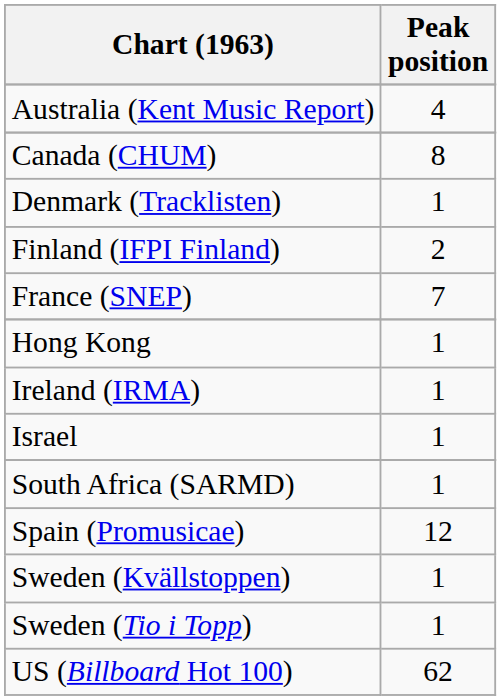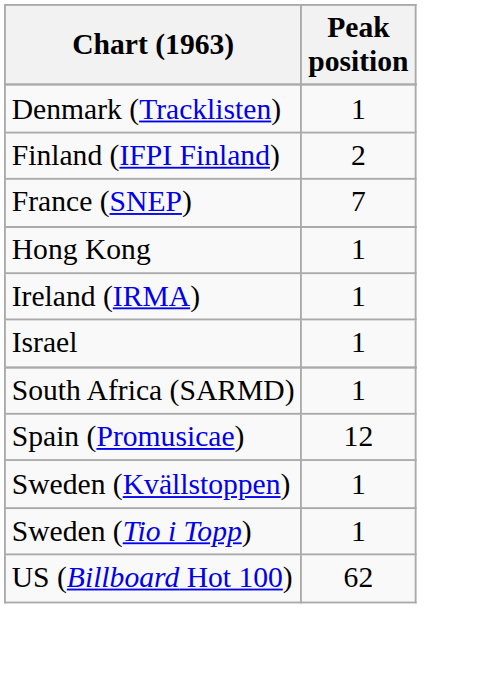 <table class="wikitable sortable">
 <tr>
 <th scope="col">Chart (1963)</th>
 <th scope="col">Peak<br>position</th>
 </tr>
 <tr>
 </tr>
 <tr>
-<td>Australia (<a href='#'>Kent Music Report</a>)</td>
-<td align=center>4</td>
 </tr>
 <tr>
-</tr>
-<tr>
-</tr>
-<tr>
-<td>Canada (<a href='#'>CHUM</a>)</td>
-<td style="text-align:center;">8</td>
 </tr>
 <tr>
 <td>Denmark (<a href='#'>Tracklisten</a>)</td>
 <td style="text-align:center;">1</td>
 </tr>
 <tr>
 <td>Finland (<a href='#'>IFPI Finland</a>)</td>
 <td style="text-align:center;">2</td>
 </tr>
 <tr>
 <td>France (<a href='#'>SNEP</a>)</td>
 <td style="text-align:center;">7</td>
 </tr>
 <tr>
 </tr>
 <tr>
 <td>Hong Kong</td>
 <td style="text-align:center;">1</td>
 </tr>
 <tr>
 <td>Ireland (<a href='#'>IRMA</a>)</td>
 <td align=center>1</td>
 </tr>
 <tr>
 <td>Israel</td>
 <td align=center>1</td>
 </tr>
 <tr>
 </tr>
 <tr>
 </tr>
 <tr>
 <td>South Africa (SARMD)</td>
 <td style="text-align:center;">1</td>
 </tr>
 <tr>
 <td>Spain (<a href='#'>Promusicae</a>)</td>
 <td style="text-align:center;">12</td>
 </tr>
 <tr>
 <td>Sweden (<a href='#'>Kvällstoppen</a>)</td>
 <td style="text-align:center;">1</td>
 </tr>
 <tr>
 <td>Sweden (<em><a href='#'>Tio i Topp</a></em>)</td>
 <td style="text-align:center;">1</td>
 </tr>
 <tr>
 <td>US (<a href='#'><em>Billboard</em> Hot 100</a>)</td>
 <td style="text-align:center;">62</td>
 </tr>
 </table>
